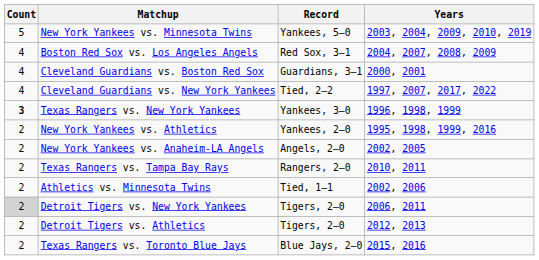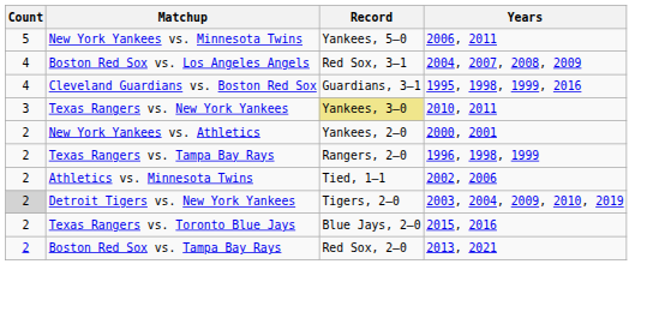 <table class="wikitable" style="font-size:1.00em; line-height:1.5em;">
 <tr>
 <th>Count</th>
 <th>Matchup</th>
 <th>Record</th>
 <th>Years</th>
 </tr>
 <tr>
 <td align="center">5</td>
 <td><a href='#'>New York Yankees</a> vs. <a href='#'>Minnesota Twins</a></td>
 <td>Yankees, 5–0</td>
-<td><a href='#'>2003</a>, <a href='#'>2004</a>, <a href='#'>2009</a>, <a href='#'>2010</a>, <a href='#'>2019</a></td>
+<td><a href='#'>2006</a>, <a href='#'>2011</a></td>
 </tr>
 <tr>
 <td align="center">4</td>
 <td><a href='#'>Boston Red Sox</a> vs. <a href='#'>Los Angeles Angels</a></td>
 <td>Red Sox, 3–1</td>
 <td><a href='#'>2004</a>, <a href='#'>2007</a>, <a href='#'>2008</a>, <a href='#'>2009</a></td>
 </tr>
 <tr>
 <td align="center">4</td>
 <td><a href='#'>Cleveland Guardians</a> vs. <a href='#'>Boston Red Sox</a></td>
 <td>Guardians, 3–1</td>
-<td><a href='#'>2000</a>, <a href='#'>2001</a></td>
+<td><a href='#'>1995</a>, <a href='#'>1998</a>, <a href='#'>1999</a>, <a href='#'>2016</a></td>
 </tr>
 <tr>
-<td align="center">4</td>
-<td><a href='#'>Cleveland Guardians</a> vs. <a href='#'>New York Yankees</a></td>
-<td>Tied, 2–2</td>
-<td><a href='#'>1997</a>, <a href='#'>2007</a>, <a href='#'>2017</a>, <a href='#'>2022</a></td>
-</tr>
-<tr>
-<td align="center"><strong>3</strong></td>
+<td align="center">3</td>
 <td><a href='#'>Texas Rangers</a> vs. <a href='#'>New York Yankees</a></td>
-<td>Yankees, 3–0</td>
-<td><a href='#'>1996</a>, <a href='#'>1998</a>, <a href='#'>1999</a></td>
+<td style="background: khaki;">Yankees, 3–0</td>
+<td><a href='#'>2010</a>, <a href='#'>2011</a></td>
 </tr>
 <tr>
 <td align="center">2</td>
 <td><a href='#'>New York Yankees</a> vs. <a href='#'>Athletics</a></td>
 <td>Yankees, 2–0</td>
-<td><a href='#'>1995</a>, <a href='#'>1998</a>, <a href='#'>1999</a>, <a href='#'>2016</a></td>
-</tr>
-<tr>
-<td align="center">2</td>
-<td><a href='#'>New York Yankees</a> vs. <a href='#'>Anaheim-LA Angels</a></td>
-<td>Angels, 2–0</td>
-<td><a href='#'>2002</a>, <a href='#'>2005</a></td>
+<td><a href='#'>2000</a>, <a href='#'>2001</a></td>
 </tr>
 <tr>
 <td align="center">2</td>
 <td><a href='#'>Texas Rangers</a> vs. <a href='#'>Tampa Bay Rays</a></td>
 <td>Rangers, 2–0</td>
-<td><a href='#'>2010</a>, <a href='#'>2011</a></td>
+<td><a href='#'>1996</a>, <a href='#'>1998</a>, <a href='#'>1999</a></td>
 </tr>
 <tr>
 <td align="center">2</td>
 <td><a href='#'>Athletics</a> vs. <a href='#'>Minnesota Twins</a></td>
 <td>Tied, 1–1</td>
 <td><a href='#'>2002</a>, <a href='#'>2006</a></td>
 </tr>
 <tr>
 <td align="center" style="background: lightgrey;">2</td>
 <td><a href='#'>Detroit Tigers</a> vs. <a href='#'>New York Yankees</a></td>
 <td>Tigers, 2–0</td>
-<td><a href='#'>2006</a>, <a href='#'>2011</a></td>
-</tr>
-<tr>
-<td align="center">2</td>
-<td><a href='#'>Detroit Tigers</a> vs. <a href='#'>Athletics</a></td>
-<td>Tigers, 2–0</td>
-<td><a href='#'>2012</a>, <a href='#'>2013</a></td>
+<td><a href='#'>2003</a>, <a href='#'>2004</a>, <a href='#'>2009</a>, <a href='#'>2010</a>, <a href='#'>2019</a></td>
 </tr>
 <tr>
 <td align="center">2</td>
 <td><a href='#'>Texas Rangers</a> vs. <a href='#'>Toronto Blue Jays</a></td>
 <td>Blue Jays, 2–0</td>
 <td><a href='#'>2015</a>, <a href='#'>2016</a></td>
 </tr>
+<tr>
+<td align="center"><a href='#'>2</a></td>
+<td><a href='#'>Boston Red Sox</a> vs. <a href='#'>Tampa Bay Rays</a></td>
+<td>Red Sox, 2–0</td>
+<td><a href='#'>2013</a>, <a href='#'>2021</a></td>
+</tr>
 </table>
